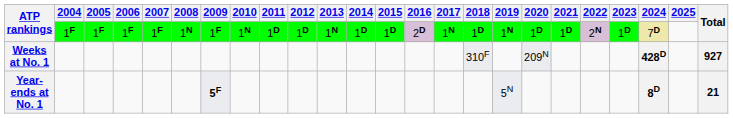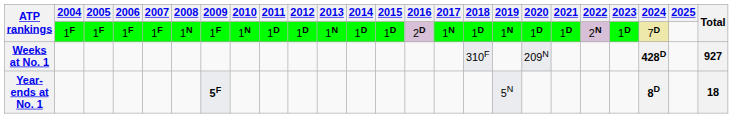 <table class="wikitable nowrap" style="text-align: center;">
 <tr>
 <th rowspan="2"><a href='#'>ATP rankings</a></th>
 <th><a href='#'>2004</a></th>
 <th><a href='#'>2005</a></th>
 <th><a href='#'>2006</a></th>
 <th><a href='#'>2007</a></th>
 <th><a href='#'>2008</a></th>
 <th><a href='#'>2009</a></th>
 <th><a href='#'>2010</a></th>
 <th><a href='#'>2011</a></th>
 <th><a href='#'>2012</a></th>
 <th><a href='#'>2013</a></th>
 <th><a href='#'>2014</a></th>
 <th><a href='#'>2015</a></th>
 <th><a href='#'>2016</a></th>
 <th><a href='#'>2017</a></th>
 <th><a href='#'>2018</a></th>
 <th><a href='#'>2019</a></th>
 <th><a href='#'>2020</a></th>
 <th><a href='#'>2021</a></th>
 <th><a href='#'>2022</a></th>
 <th><a href='#'>2023</a></th>
 <th><a href='#'>2024</a></th>
 <th><a href='#'>2025</a></th>
 <th rowspan="2">Total</th>
 </tr>
 <tr>
 <td bgcolor="lime">1<sup><strong>F</strong></sup></td>
 <td bgcolor="lime">1<sup><strong>F</strong></sup></td>
 <td bgcolor="lime">1<sup><strong>F</strong></sup></td>
 <td bgcolor="lime">1<sup><strong>F</strong></sup></td>
 <td bgcolor="lime">1<sup><strong>N</strong></sup></td>
 <td bgcolor="lime">1<sup><strong>F</strong></sup></td>
 <td bgcolor="lime">1<sup><strong>N</strong></sup></td>
 <td bgcolor="lime">1<sup><strong>D</strong></sup></td>
 <td bgcolor="lime">1<sup><strong>D</strong></sup></td>
 <td bgcolor="lime">1<sup><strong>N</strong></sup></td>
 <td bgcolor="lime">1<sup><strong>D</strong></sup></td>
 <td bgcolor="lime">1<sup><strong>D</strong></sup></td>
 <td bgcolor="thistle">2<sup><strong>D</strong></sup></td>
 <td bgcolor="lime">1<sup><strong>N</strong></sup></td>
 <td bgcolor="lime">1<sup><strong>D</strong></sup></td>
 <td bgcolor="lime">1<sup><strong>N</strong></sup></td>
 <td bgcolor="lime">1<sup><strong>D</strong></sup></td>
 <td bgcolor="lime">1<sup><strong>D</strong></sup></td>
 <td bgcolor="thistle">2<sup><strong>N</strong></sup></td>
 <td bgcolor="lime">1<sup><strong>D</strong></sup></td>
 <td bgcolor="eee8aa">7<sup><strong>D</strong></sup></td>
 <td></td>
 </tr>
 <tr>
 <th><a href='#'>Weeks at No. 1</a></th>
 <td colspan="1"></td>
 <td></td>
 <td></td>
 <td></td>
 <td></td>
 <td></td>
 <td></td>
 <td></td>
 <td></td>
 <td></td>
 <td></td>
 <td></td>
 <td></td>
 <td></td>
 <td bgcolor="#EAECF0">310<sup>F</sup></td>
 <td></td>
 <td bgcolor="#EAECF0">209<sup>N</sup></td>
 <td></td>
 <td></td>
 <td></td>
 <th>428<sup>D</sup></th>
 <td></td>
 <th>927</th>
 </tr>
 <tr>
 <th><a href='#'>Year-ends at No. 1</a></th>
 <td colspan=1></td>
 <td></td>
 <td></td>
 <td></td>
 <td></td>
 <td bgcolor="#EAECF0"><strong>5<sup>F</sup></strong></td>
 <td></td>
 <td></td>
 <td></td>
 <td></td>
 <td></td>
 <td></td>
 <td></td>
 <td></td>
 <td></td>
 <td bgcolor="#EAECF0">5<sup>N</sup></td>
 <td></td>
 <td></td>
 <td></td>
 <td></td>
 <th>8<sup>D</sup></th>
 <td></td>
-<th>21</th>
+<th>18</th>
 </tr>
 </table>
